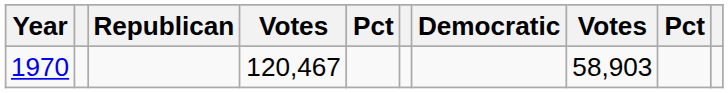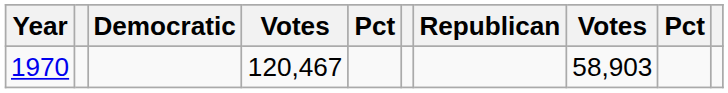 <table class="wikitable" style="margin:0.5em ; font-size:95%">
 <tr>
 <th>Year</th>
 <th></th>
-<th>Republican</th>
+<th>Democratic</th>
 <th>Votes</th>
 <th>Pct</th>
 <th></th>
-<th>Democratic</th>
+<th>Republican</th>
 <th>Votes</th>
 <th>Pct</th>
 <th></th>
 </tr>
 <tr>
 <td><a href='#'>1970</a></td>
 <td></td>
 <td></td>
 <td>120,467</td>
 <td></td>
 <td></td>
 <td></td>
 <td>58,903</td>
 <td></td>
 <td></td>
 </tr>
 </table>
